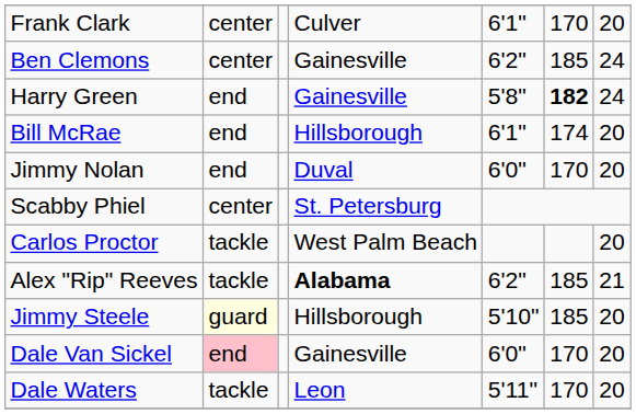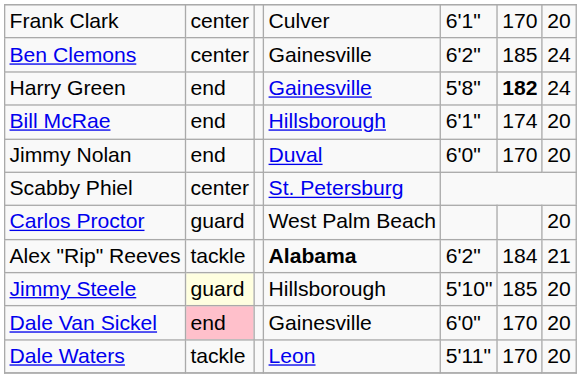 <table class="wikitable">
 <tr>
 </tr>
 <tr>
 <td>Frank Clark</td>
 <td>center</td>
 <td></td>
 <td>Culver</td>
 <td>6'1"</td>
 <td>170</td>
 <td>20</td>
 </tr>
 <tr>
 <td><a href='#'>Ben Clemons</a></td>
 <td>center</td>
 <td></td>
 <td>Gainesville</td>
 <td>6'2"</td>
 <td>185</td>
 <td>24</td>
 </tr>
 <tr>
 <td>Harry Green</td>
 <td>end</td>
 <td></td>
 <td><a href='#'>Gainesville</a></td>
 <td>5'8"</td>
 <td><strong>182</strong></td>
 <td>24</td>
 </tr>
 <tr>
 <td><a href='#'>Bill McRae</a></td>
 <td>end</td>
 <td></td>
 <td><a href='#'>Hillsborough</a></td>
 <td>6'1"</td>
 <td>174</td>
 <td>20</td>
 </tr>
 <tr>
 <td>Jimmy Nolan</td>
 <td>end</td>
 <td></td>
 <td><a href='#'>Duval</a></td>
 <td>6'0"</td>
 <td>170</td>
 <td>20</td>
 </tr>
 <tr>
 <td>Scabby Phiel</td>
 <td>center</td>
 <td></td>
 <td><a href='#'>St. Petersburg</a></td>
 </tr>
 <tr>
 <td><a href='#'>Carlos Proctor</a></td>
-<td>tackle</td>
+<td>guard</td>
 <td></td>
 <td>West Palm Beach</td>
 <td></td>
 <td></td>
 <td>20</td>
 </tr>
 <tr>
 <td>Alex "Rip" Reeves</td>
 <td>tackle</td>
 <td></td>
 <td><strong>Alabama</strong></td>
 <td>6'2"</td>
-<td>185</td>
+<td>184</td>
 <td>21</td>
 </tr>
 <tr>
 <td><a href='#'>Jimmy Steele</a></td>
 <td style="background: lightyellow;">guard</td>
 <td></td>
 <td>Hillsborough</td>
 <td>5'10"</td>
 <td>185</td>
 <td>20</td>
 </tr>
 <tr>
 <td><a href='#'>Dale Van Sickel</a></td>
 <td style="background: pink;">end</td>
 <td></td>
 <td>Gainesville</td>
 <td>6'0"</td>
 <td>170</td>
 <td>20</td>
 </tr>
 <tr>
 <td><a href='#'>Dale Waters</a></td>
 <td>tackle</td>
 <td></td>
 <td><a href='#'>Leon</a></td>
 <td>5'11"</td>
 <td>170</td>
 <td>20</td>
 </tr>
 <tr>
 </tr>
 </table>
